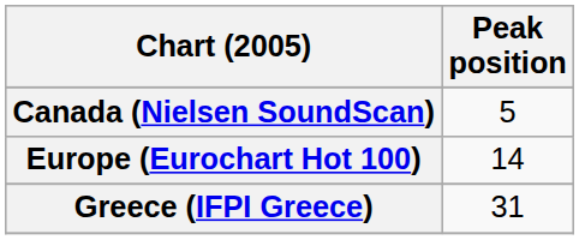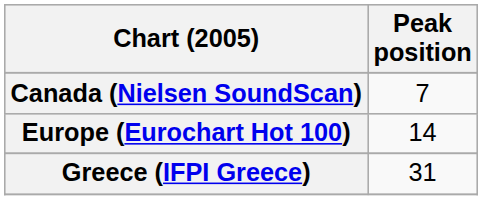 <table class="wikitable sortable plainrowheaders" style="text-align:center">
 <tr>
 <th>Chart (2005)</th>
 <th>Peak<br>position</th>
 </tr>
 <tr>
 </tr>
 <tr>
 <th scope="row">Canada (<a href='#'>Nielsen SoundScan</a>)</th>
-<td>5</td>
+<td>7</td>
 </tr>
 <tr>
 <th scope="row">Europe (<a href='#'>Eurochart Hot 100</a>)</th>
 <td>14</td>
 </tr>
 <tr>
 </tr>
 <tr>
 </tr>
 <tr>
 <th scope="row">Greece (<a href='#'>IFPI Greece</a>)</th>
 <td>31</td>
 </tr>
 <tr>
 </tr>
 <tr>
 </tr>
 <tr>
 </tr>
 <tr>
 </tr>
 <tr>
 </tr>
 <tr>
 </tr>
 </table>
